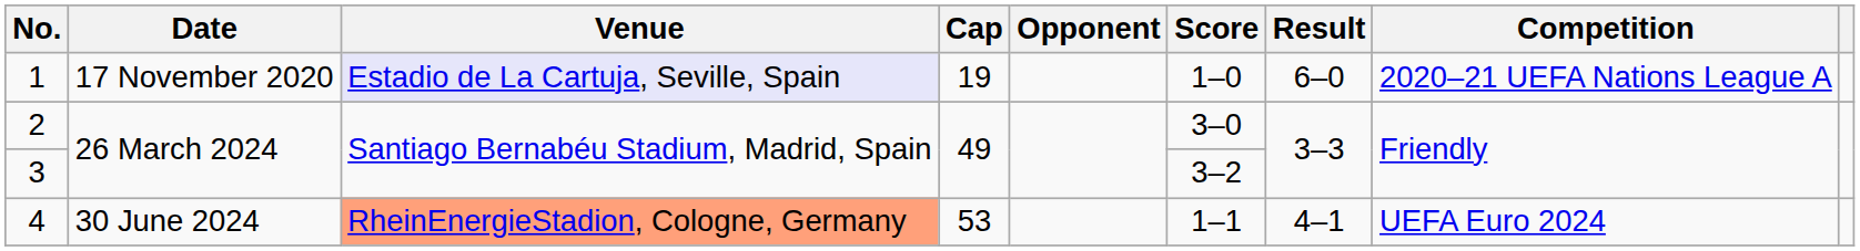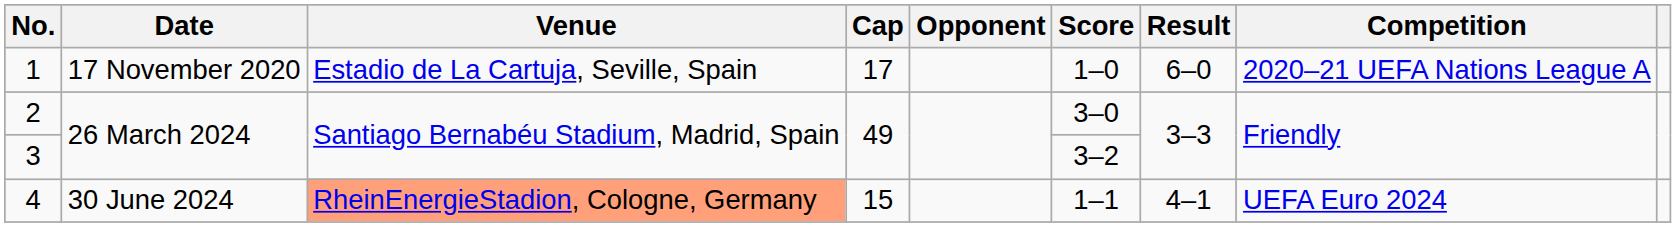 <table class="wikitable sortable">
 <tr>
 <th scope="col">No.</th>
 <th scope="col">Date</th>
 <th scope="col">Venue</th>
 <th scope="col">Cap</th>
 <th scope="col">Opponent</th>
 <th scope="col">Score</th>
 <th scope="col">Result</th>
 <th scope="col">Competition</th>
 <th scope="col" class="unsortable"></th>
 </tr>
 <tr>
 <td style="text-align: center;">1</td>
 <td>17 November 2020</td>
-<td style="background: lavender;"><a href='#'>Estadio de La Cartuja</a>, Seville, Spain</td>
-<td style="text-align: center;">19</td>
+<td><a href='#'>Estadio de La Cartuja</a>, Seville, Spain</td>
+<td style="text-align: center;">17</td>
 <td></td>
 <td style="text-align: center;">1–0</td>
 <td style="text-align: center;">6–0</td>
 <td><a href='#'>2020–21 UEFA Nations League A</a></td>
 <td style="text-align: center;"></td>
 </tr>
 <tr>
 <td style="text-align: center;">2</td>
 <td rowspan="2">26 March 2024</td>
 <td rowspan="2"><a href='#'>Santiago Bernabéu Stadium</a>, Madrid, Spain</td>
 <td rowspan="2" style="text-align: center;">49</td>
 <td rowspan="2"></td>
 <td style="text-align: center;">3–0</td>
 <td rowspan="2" style="text-align: center;">3–3</td>
 <td rowspan="2"><a href='#'>Friendly</a></td>
 <td rowspan="2" style="text-align: center;"></td>
 </tr>
 <tr>
 <td style="text-align: center;">3</td>
 <td style="text-align: center;">3–2</td>
 </tr>
 <tr>
 <td style="text-align: center;">4</td>
 <td>30 June 2024</td>
 <td style="background: lightsalmon;"><a href='#'>RheinEnergieStadion</a>, Cologne, Germany</td>
-<td style="text-align: center;">53</td>
+<td style="text-align: center;">15</td>
 <td></td>
 <td style="text-align: center;">1–1</td>
 <td style="text-align: center;">4–1</td>
 <td><a href='#'>UEFA Euro 2024</a></td>
 <td style="text-align: center;"></td>
 </tr>
 </table>
